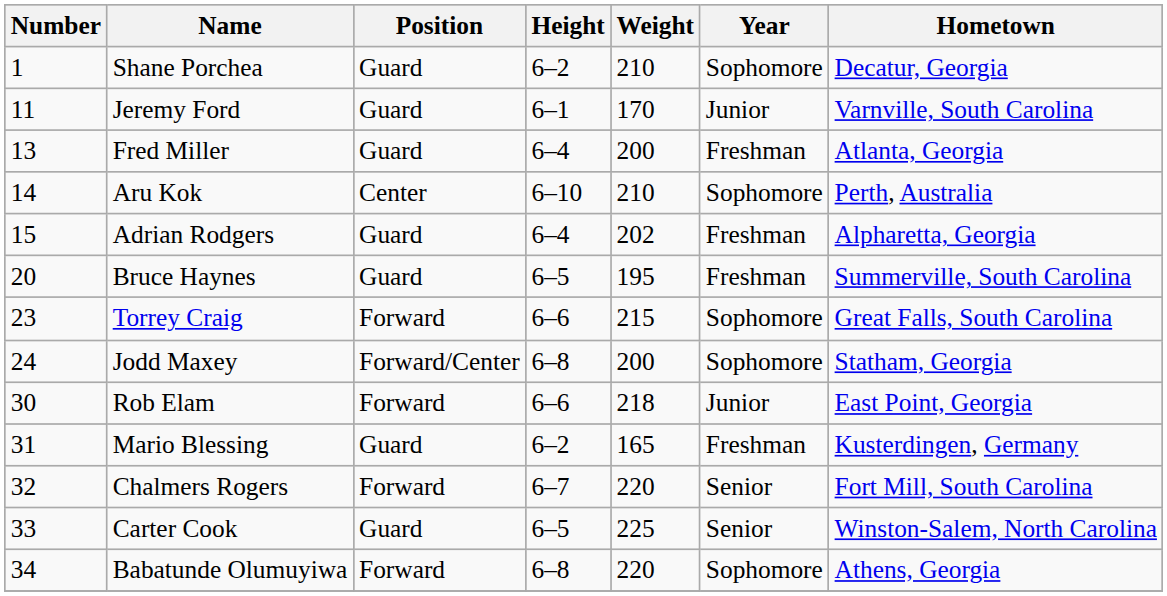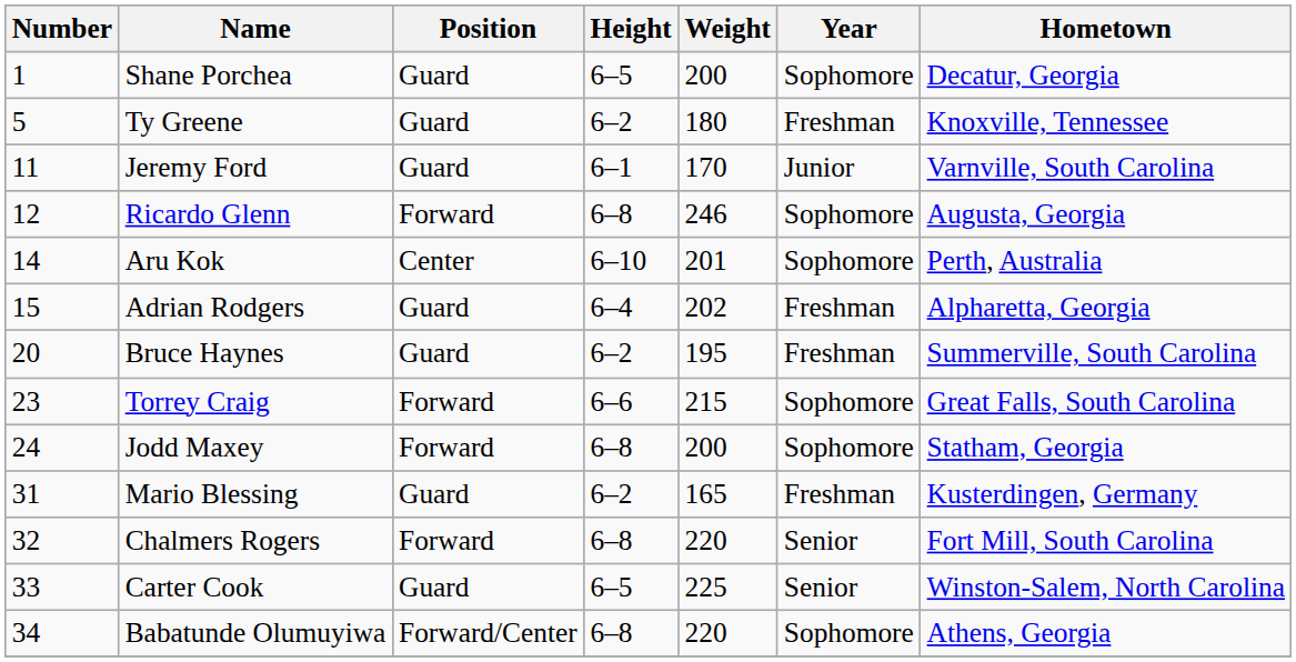 <table class="wikitable" style="font-size: 95%;">
 <tr>
 <th>Number</th>
 <th>Name</th>
 <th>Position</th>
 <th>Height</th>
 <th>Weight</th>
 <th>Year</th>
 <th>Hometown</th>
 </tr>
 <tr>
 <td>1</td>
 <td>Shane Porchea</td>
 <td>Guard</td>
-<td>6–2</td>
-<td>210</td>
+<td>6–5</td>
+<td>200</td>
 <td>Sophomore</td>
 <td><a href='#'>Decatur, Georgia</a></td>
+</tr>
+<tr>
+<td>5</td>
+<td>Ty Greene</td>
+<td>Guard</td>
+<td>6–2</td>
+<td>180</td>
+<td>Freshman</td>
+<td><a href='#'>Knoxville, Tennessee</a></td>
 </tr>
 <tr>
 <td>11</td>
 <td>Jeremy Ford</td>
 <td>Guard</td>
 <td>6–1</td>
 <td>170</td>
 <td>Junior</td>
 <td><a href='#'>Varnville, South Carolina</a></td>
 </tr>
 <tr>
-<td>13</td>
-<td>Fred Miller</td>
-<td>Guard</td>
-<td>6–4</td>
-<td>200</td>
-<td>Freshman</td>
-<td><a href='#'>Atlanta, Georgia</a></td>
+<td>12</td>
+<td><a href='#'>Ricardo Glenn</a></td>
+<td>Forward</td>
+<td>6–8</td>
+<td>246</td>
+<td>Sophomore</td>
+<td><a href='#'>Augusta, Georgia</a></td>
 </tr>
 <tr>
 <td>14</td>
 <td>Aru Kok</td>
 <td>Center</td>
 <td>6–10</td>
-<td>210</td>
+<td>201</td>
 <td>Sophomore</td>
 <td><a href='#'>Perth</a>, <a href='#'>Australia</a></td>
 </tr>
 <tr>
 <td>15</td>
 <td>Adrian Rodgers</td>
 <td>Guard</td>
 <td>6–4</td>
 <td>202</td>
 <td>Freshman</td>
 <td><a href='#'>Alpharetta, Georgia</a></td>
 </tr>
 <tr>
 <td>20</td>
 <td>Bruce Haynes</td>
 <td>Guard</td>
-<td>6–5</td>
+<td>6–2</td>
 <td>195</td>
 <td>Freshman</td>
 <td><a href='#'>Summerville, South Carolina</a></td>
 </tr>
 <tr>
 <td>23</td>
 <td><a href='#'>Torrey Craig</a></td>
 <td>Forward</td>
 <td>6–6</td>
 <td>215</td>
 <td>Sophomore</td>
 <td><a href='#'>Great Falls, South Carolina</a></td>
 </tr>
 <tr>
 <td>24</td>
 <td>Jodd Maxey</td>
-<td>Forward/Center</td>
+<td>Forward</td>
 <td>6–8</td>
 <td>200</td>
 <td>Sophomore</td>
 <td><a href='#'>Statham, Georgia</a></td>
-</tr>
-<tr>
-<td>30</td>
-<td>Rob Elam</td>
-<td>Forward</td>
-<td>6–6</td>
-<td>218</td>
-<td>Junior</td>
-<td><a href='#'>East Point, Georgia</a></td>
 </tr>
 <tr>
 <td>31</td>
 <td>Mario Blessing</td>
 <td>Guard</td>
 <td>6–2</td>
 <td>165</td>
 <td>Freshman</td>
 <td><a href='#'>Kusterdingen</a>, <a href='#'>Germany</a></td>
 </tr>
 <tr>
 <td>32</td>
 <td>Chalmers Rogers</td>
 <td>Forward</td>
-<td>6–7</td>
+<td>6–8</td>
 <td>220</td>
 <td>Senior</td>
 <td><a href='#'>Fort Mill, South Carolina</a></td>
 </tr>
 <tr>
 <td>33</td>
 <td>Carter Cook</td>
 <td>Guard</td>
 <td>6–5</td>
 <td>225</td>
 <td>Senior</td>
 <td><a href='#'>Winston-Salem, North Carolina</a></td>
 </tr>
 <tr>
 <td>34</td>
 <td>Babatunde Olumuyiwa</td>
-<td>Forward</td>
+<td>Forward/Center</td>
 <td>6–8</td>
 <td>220</td>
 <td>Sophomore</td>
 <td><a href='#'>Athens, Georgia</a></td>
 </tr>
 <tr>
 </tr>
 </table>
